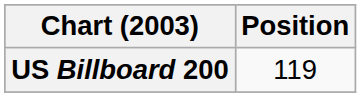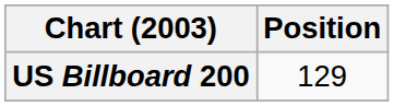 <table class="wikitable plainrowheaders">
 <tr>
 <th scope="col">Chart (2003)</th>
 <th scope="col">Position</th>
 </tr>
 <tr>
 <th scope="row">US <em>Billboard</em> 200</th>
-<td style="text-align:center;">119</td>
+<td style="text-align:center;">129</td>
 </tr>
 </table>
